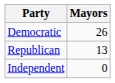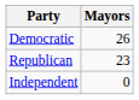 <table class=wikitable style="float:right; margin:0 0 0.5em 1em;">
 <tr>
 <th>Party</th>
 <th>Mayors</th>
 </tr>
 <tr>
 <td><a href='#'>Democratic</a></td>
 <td align=right>26</td>
 </tr>
 <tr>
 <td><a href='#'>Republican</a></td>
-<td align=right>13</td>
+<td align=right>23</td>
 </tr>
 <tr>
 <td><a href='#'>Independent</a></td>
 <td align=right>0</td>
 </tr>
 </table>
